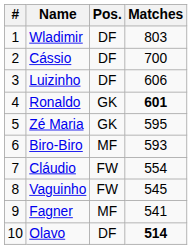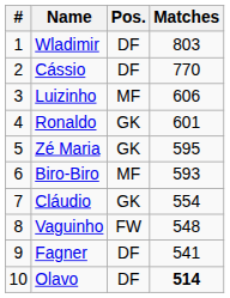 <table class="wikitable" style="text-align: center;">
 <tr>
 <th>#</th>
 <th>Name</th>
 <th>Pos.</th>
 <th>Matches</th>
 </tr>
 <tr>
 <td>1</td>
 <td align="left"> <a href='#'>Wladimir</a></td>
 <td>DF</td>
 <td>803</td>
 </tr>
 <tr>
 <td>2</td>
 <td align="left"> <a href='#'>Cássio</a></td>
 <td>DF</td>
-<td>700</td>
+<td>770</td>
 </tr>
 <tr>
 <td>3</td>
 <td align="left"> <a href='#'>Luizinho</a></td>
-<td>DF</td>
+<td>MF</td>
 <td>606</td>
 </tr>
 <tr>
 <td>4</td>
 <td align="left"> <a href='#'>Ronaldo</a></td>
 <td>GK</td>
-<td><strong>601</strong></td>
+<td>601</td>
 </tr>
 <tr>
 <td>5</td>
 <td align="left"> <a href='#'>Zé Maria</a></td>
 <td>GK</td>
 <td>595</td>
 </tr>
 <tr>
 <td>6</td>
 <td align="left"> <a href='#'>Biro-Biro</a></td>
 <td>MF</td>
 <td>593</td>
 </tr>
 <tr>
 <td>7</td>
 <td align="left"> <a href='#'>Cláudio</a></td>
-<td>FW</td>
+<td>GK</td>
 <td>554</td>
 </tr>
 <tr>
 <td>8</td>
 <td align="left"> <a href='#'>Vaguinho</a></td>
 <td>FW</td>
-<td>545</td>
+<td>548</td>
 </tr>
 <tr>
 <td>9</td>
 <td align="left"> <a href='#'>Fagner</a></td>
-<td>MF</td>
+<td>DF</td>
 <td>541</td>
 </tr>
 <tr>
 <td>10</td>
 <td align="left"> <a href='#'>Olavo</a></td>
 <td>DF</td>
 <td><strong>514</strong></td>
 </tr>
 </table>
